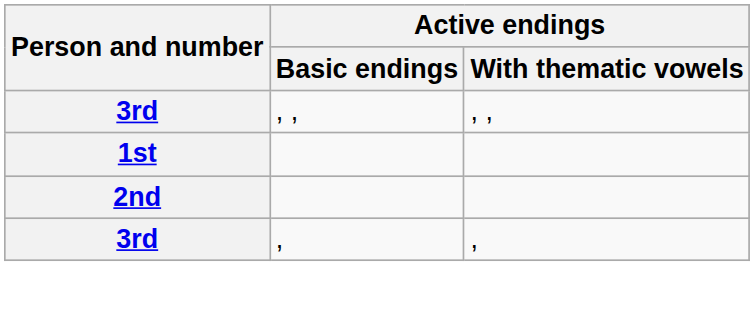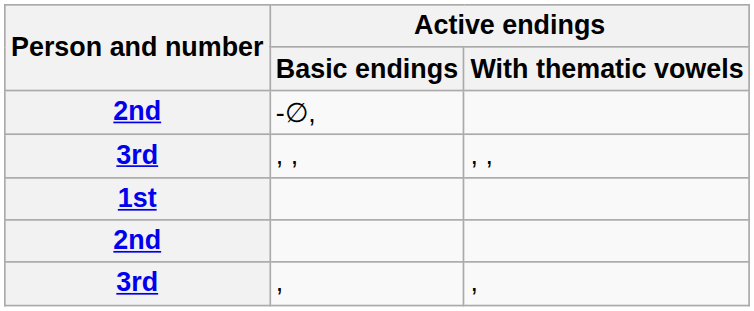 <table class="wikitable">
 <tr>
 <th rowspan=2>Person and number</th>
 <th colspan=2>Active endings</th>
 </tr>
 <tr>
 <th>Basic endings</th>
 <th>With thematic vowels</th>
+</tr>
+<tr>
+<th><strong><a href='#'>2nd </a></strong></th>
+<td>-∅, </td>
+<td></td>
 </tr>
 <tr>
 <th><strong><a href='#'>3rd </a></strong></th>
 <td>, , </td>
 <td>, , </td>
 </tr>
 <tr>
 <th><strong><a href='#'>1st </a></strong></th>
 <td></td>
 <td></td>
 </tr>
 <tr>
 <th><strong><a href='#'>2nd </a></strong></th>
 <td></td>
 <td></td>
 </tr>
 <tr>
 <th><strong><a href='#'>3rd </a></strong></th>
 <td>, </td>
 <td>, </td>
 </tr>
 </table>
